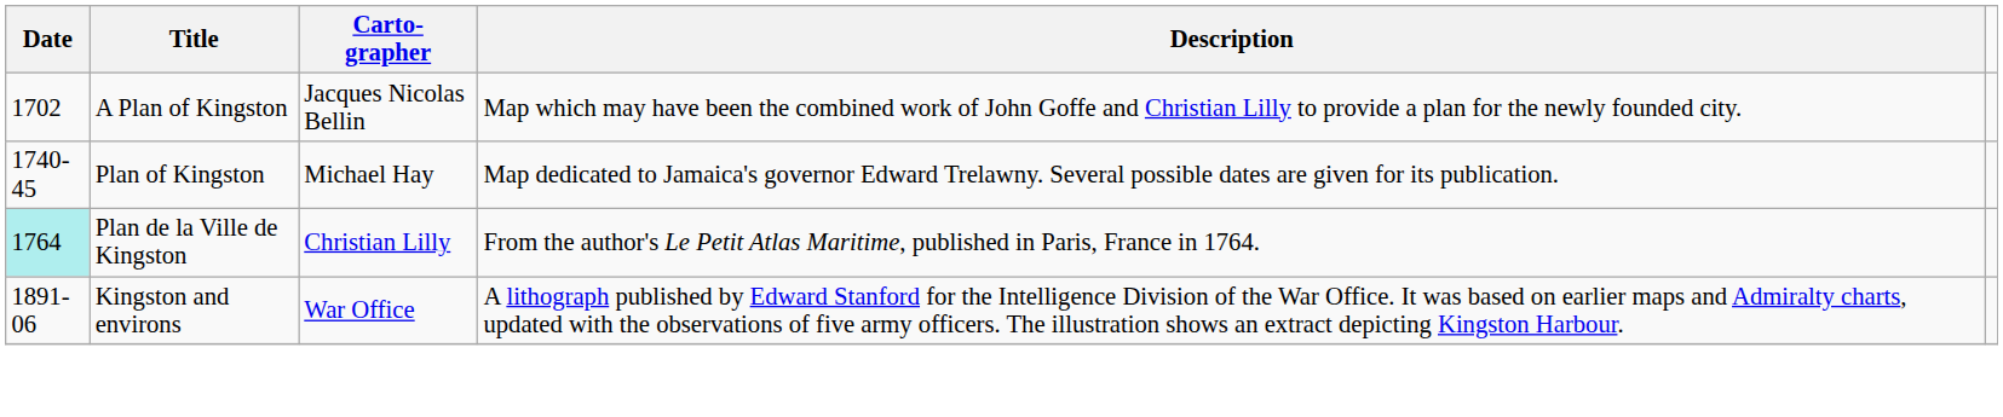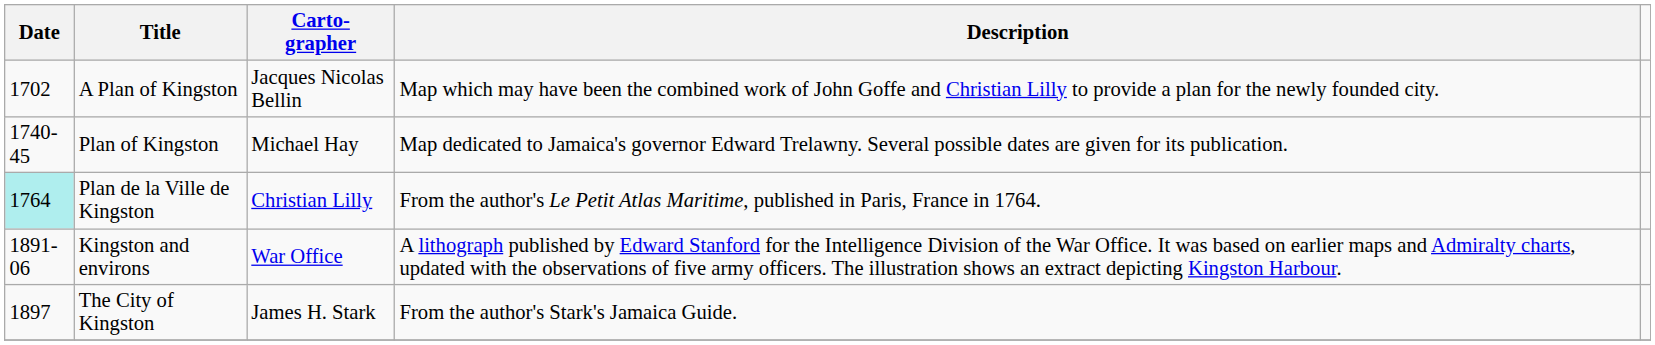 <table class="wikitable sortable" border="1" width="101%">
 <tr>
 <th>Date</th>
 <th>Title</th>
 <th><a href='#'>Carto-<br>grapher</a></th>
 <th>Description</th>
 </tr>
 <tr>
 <td>1702</td>
 <td>A Plan of Kingston</td>
 <td>Jacques Nicolas Bellin</td>
 <td>Map which may have been the combined work of John Goffe and <a href='#'>Christian Lilly</a> to provide a plan for the newly founded city.</td>
 <td></td>
 </tr>
 <tr>
 <td>1740-45</td>
 <td>Plan of Kingston</td>
 <td>Michael Hay</td>
 <td>Map dedicated to Jamaica's governor Edward Trelawny.  Several possible dates are given for its publication.</td>
 <td></td>
 </tr>
 <tr>
 <td style="background: paleturquoise;">1764</td>
 <td>Plan de la Ville de Kingston</td>
 <td><a href='#'>Christian Lilly</a></td>
 <td>From the author's <em>Le Petit Atlas Maritime</em>, published in Paris, France in 1764.</td>
 <td></td>
 </tr>
 <tr>
 <td>1891-06</td>
 <td>Kingston and environs</td>
 <td><a href='#'>War Office</a></td>
 <td>A <a href='#'>lithograph</a> published by <a href='#'>Edward Stanford</a> for the Intelligence Division of the War Office. It was based on earlier maps and <a href='#'>Admiralty charts</a>, updated with the observations of five army officers. The illustration shows an extract depicting <a href='#'>Kingston Harbour</a>.</td>
 <td></td>
 </tr>
 <tr>
+<td>1897</td>
+<td>The City of Kingston</td>
+<td>James H. Stark</td>
+<td>From the author's Stark's Jamaica Guide.</td>
+<td></td>
+</tr>
+<tr>
 </tr>
 </table>
